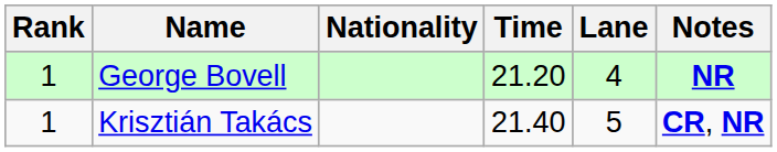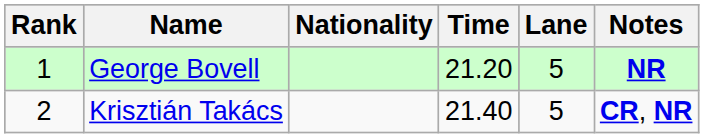 <table class="wikitable sortable" style="text-align:center">
 <tr>
 <th>Rank</th>
 <th>Name</th>
 <th>Nationality</th>
 <th>Time</th>
 <th>Lane</th>
 <th>Notes</th>
 </tr>
 <tr bgcolor=ccffcc>
 <td>1</td>
 <td align=left><a href='#'>George Bovell</a></td>
 <td align=left></td>
 <td>21.20</td>
-<td>4</td>
+<td>5</td>
 <td><strong><a href='#'>NR</a></strong></td>
 </tr>
 <tr>
-<td>1</td>
+<td>2</td>
 <td align=left><a href='#'>Krisztián Takács</a></td>
 <td align=left></td>
 <td>21.40</td>
 <td>5</td>
 <td><strong><a href='#'>CR</a></strong>, <strong><a href='#'>NR</a></strong></td>
 </tr>
 </table>
